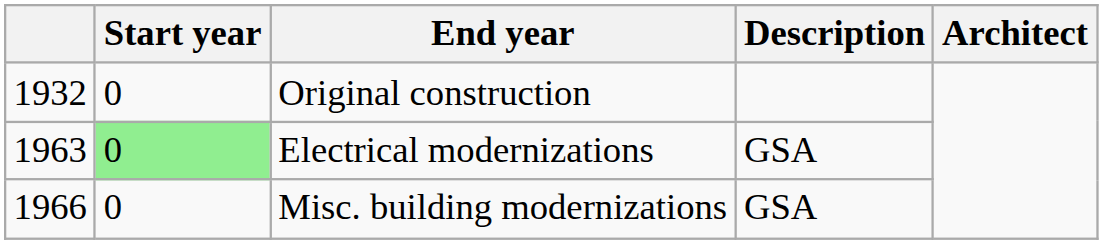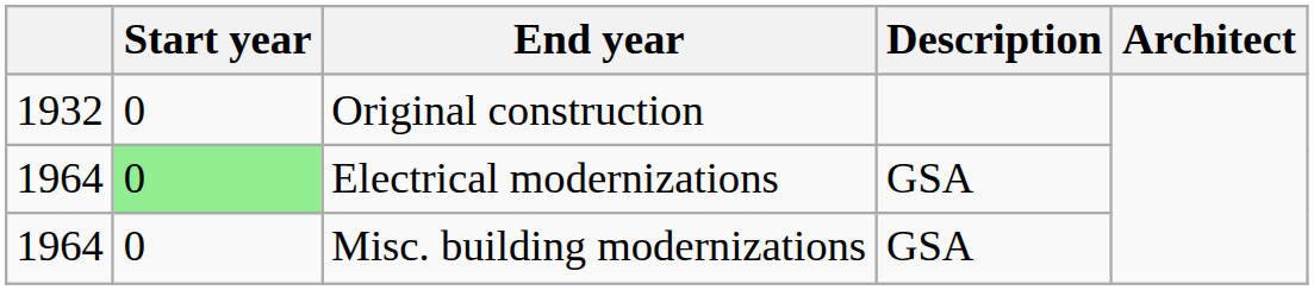 <table class="wikitable">
 <tr>
 <th></th>
 <th>Start year</th>
 <th>End year</th>
 <th>Description</th>
 <th>Architect</th>
 </tr>
 <tr>
 <td>1932</td>
 <td>0</td>
 <td>Original construction</td>
 <td></td>
 </tr>
 <tr>
-<td>1963</td>
+<td>1964</td>
 <td style="background: lightgreen;">0</td>
 <td>Electrical modernizations</td>
 <td>GSA</td>
 </tr>
 <tr>
-<td>1966</td>
+<td>1964</td>
 <td>0</td>
 <td>Misc. building modernizations</td>
 <td>GSA</td>
 </tr>
 </table>
